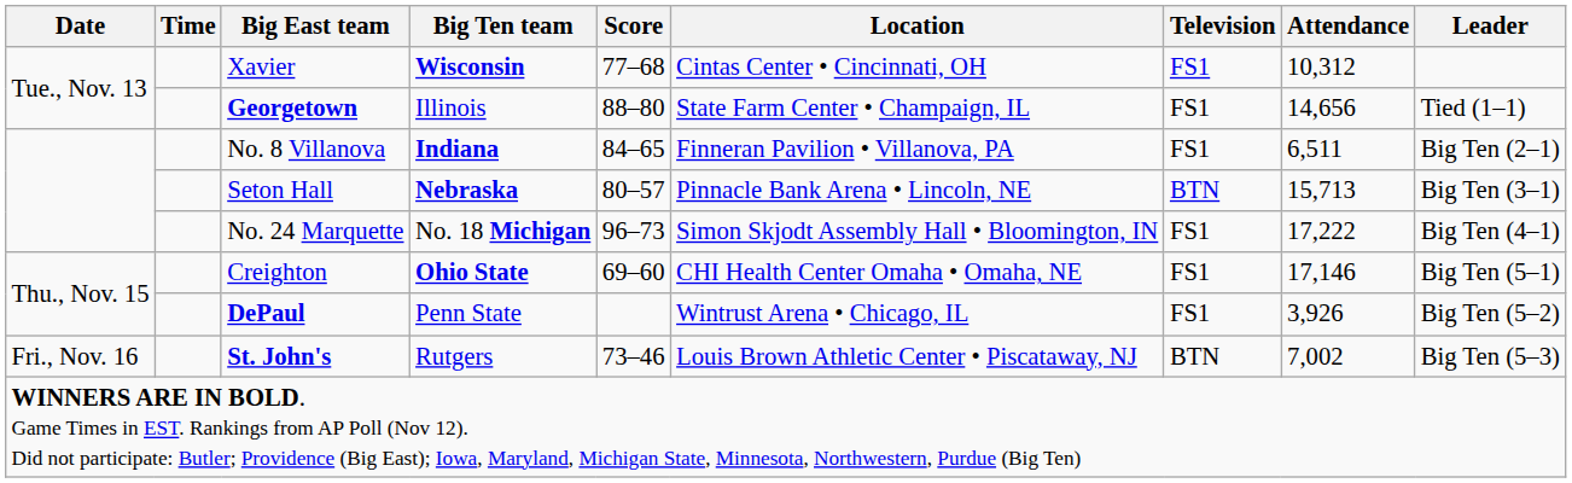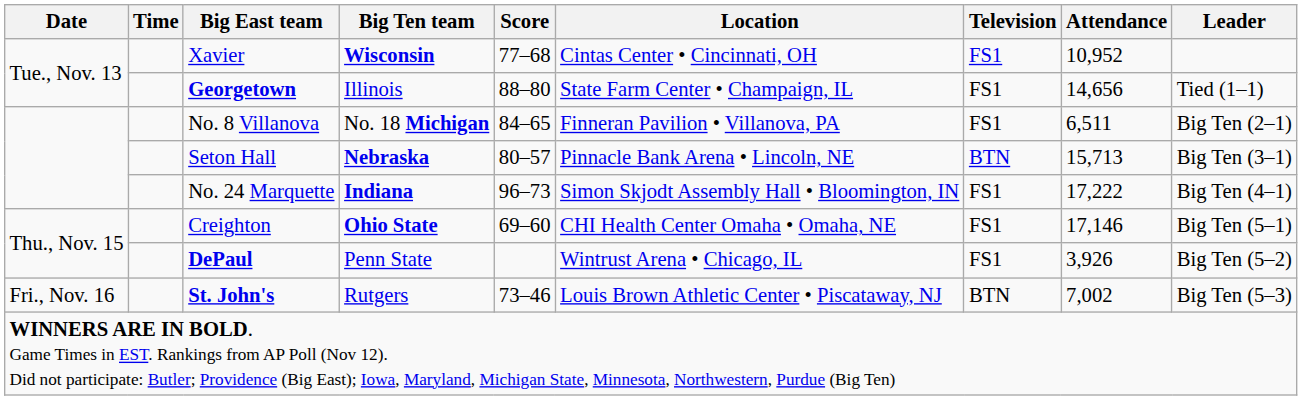 <table class="wikitable" style="font-size: 95%">
 <tr>
 <th>Date</th>
 <th>Time</th>
 <th>Big East team</th>
 <th>Big Ten team</th>
 <th>Score</th>
 <th>Location</th>
 <th>Television</th>
 <th>Attendance</th>
 <th>Leader</th>
 </tr>
 <tr>
 <td rowspan=2>Tue., Nov. 13</td>
 <td></td>
 <td><a href='#'>Xavier</a></td>
 <td><a href='#'><strong>Wisconsin</strong></a></td>
 <td>77–68</td>
 <td><a href='#'>Cintas Center</a> • <a href='#'>Cincinnati, OH</a></td>
 <td><a href='#'>FS1</a></td>
-<td>10,312</td>
+<td>10,952</td>
 <td></td>
 </tr>
 <tr>
 <td></td>
 <td><strong><a href='#'>Georgetown</a></strong></td>
 <td><a href='#'>Illinois</a></td>
 <td>88–80</td>
 <td><a href='#'>State Farm Center</a> • <a href='#'>Champaign, IL</a></td>
 <td>FS1</td>
 <td>14,656</td>
 <td>Tied (1–1)</td>
 </tr>
 <tr>
 <td rowspan=3></td>
 <td></td>
 <td>No. 8 <a href='#'>Villanova</a></td>
-<td><a href='#'><strong>Indiana</strong></a></td>
+<td>No. 18 <strong><a href='#'>Michigan</a></strong></td>
 <td>84–65</td>
 <td><a href='#'>Finneran Pavilion</a> • <a href='#'>Villanova, PA</a></td>
 <td>FS1</td>
 <td>6,511</td>
 <td>Big Ten (2–1)</td>
 </tr>
 <tr>
 <td></td>
 <td><a href='#'>Seton Hall</a></td>
 <td><strong><a href='#'>Nebraska</a></strong></td>
 <td>80–57</td>
 <td><a href='#'>Pinnacle Bank Arena</a> • <a href='#'>Lincoln, NE</a></td>
 <td><a href='#'>BTN</a></td>
 <td>15,713</td>
 <td>Big Ten (3–1)</td>
 </tr>
 <tr>
 <td></td>
 <td>No. 24 <a href='#'>Marquette</a></td>
-<td>No. 18 <strong><a href='#'>Michigan</a></strong></td>
+<td><a href='#'><strong>Indiana</strong></a></td>
 <td>96–73</td>
 <td><a href='#'>Simon Skjodt Assembly Hall</a> • <a href='#'>Bloomington, IN</a></td>
 <td>FS1</td>
 <td>17,222</td>
 <td>Big Ten (4–1)</td>
 </tr>
 <tr>
 <td rowspan=2>Thu., Nov. 15</td>
 <td></td>
 <td><a href='#'>Creighton</a></td>
 <td><a href='#'><strong>Ohio State</strong></a></td>
 <td>69–60</td>
 <td><a href='#'>CHI Health Center Omaha</a> • <a href='#'>Omaha, NE</a></td>
 <td>FS1</td>
 <td>17,146</td>
 <td>Big Ten (5–1)</td>
 </tr>
 <tr>
 <td></td>
 <td><a href='#'><strong>DePaul</strong></a></td>
 <td><a href='#'>Penn State</a></td>
 <td></td>
 <td><a href='#'>Wintrust Arena</a> • <a href='#'>Chicago, IL</a></td>
 <td>FS1</td>
 <td>3,926</td>
 <td>Big Ten (5–2)</td>
 </tr>
 <tr>
 <td>Fri., Nov. 16</td>
 <td></td>
 <td><a href='#'><strong>St. John's</strong></a></td>
 <td><a href='#'>Rutgers</a></td>
 <td>73–46</td>
 <td><a href='#'>Louis Brown Athletic Center</a> • <a href='#'>Piscataway, NJ</a></td>
 <td>BTN</td>
 <td>7,002</td>
 <td>Big Ten (5–3)</td>
 </tr>
 <tr>
 <td colspan=9><strong>WINNERS ARE IN BOLD</strong>.<br><small>Game Times in <a href='#'>EST</a>. Rankings from AP Poll (Nov 12).<br>Did not participate: <a href='#'>Butler</a>; <a href='#'>Providence</a> (Big East); <a href='#'>Iowa</a>, <a href='#'>Maryland</a>, <a href='#'>Michigan State</a>, <a href='#'>Minnesota</a>, <a href='#'>Northwestern</a>, <a href='#'>Purdue</a> (Big Ten)</small></td>
 </tr>
 </table>
